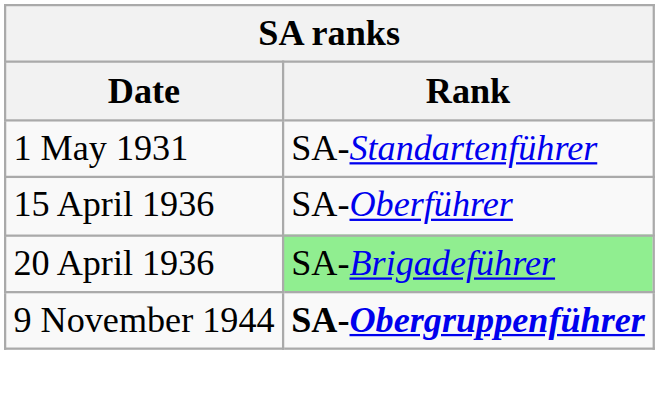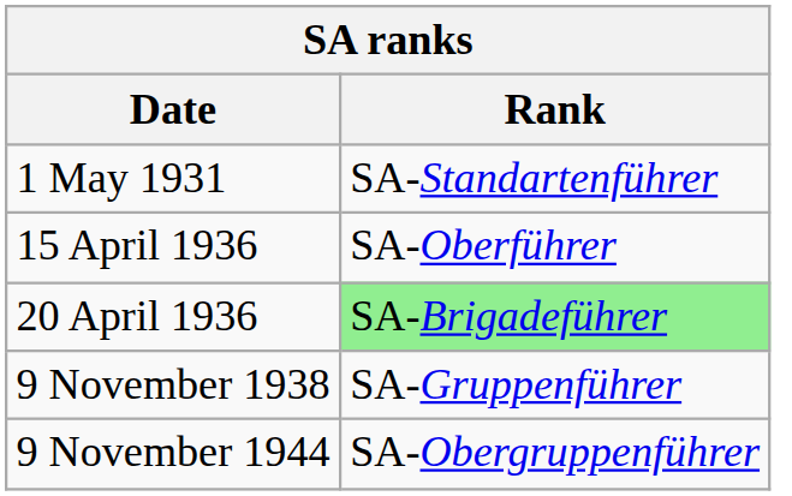 <table class="wikitable float-right">
 <tr>
 <th colspan="2">SA ranks</th>
 </tr>
 <tr>
 <th>Date</th>
 <th>Rank</th>
 </tr>
 <tr>
 <td>1 May 1931</td>
 <td>SA-<em><a href='#'>Standartenführer</a></em></td>
 </tr>
 <tr>
 <td>15 April 1936</td>
 <td>SA-<em><a href='#'>Oberführer</a></em></td>
 </tr>
 <tr>
 <td>20 April 1936</td>
 <td style="background: lightgreen;">SA-<em><a href='#'>Brigadeführer</a></em></td>
 </tr>
 <tr>
+<td>9 November 1938</td>
+<td>SA-<em><a href='#'>Gruppenführer</a></em></td>
+</tr>
+<tr>
 <td>9 November 1944</td>
-<td><strong>SA-<em><a href='#'>Obergruppenführer</a></em></strong></td>
+<td>SA-<em><a href='#'>Obergruppenführer</a></em></td>
 </tr>
 </table>
